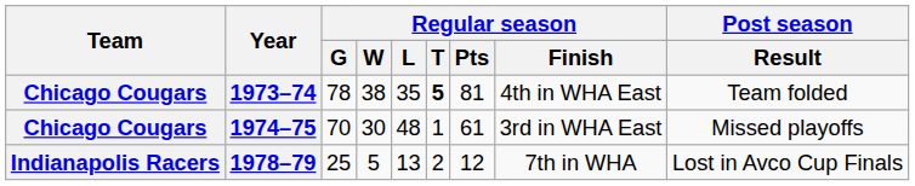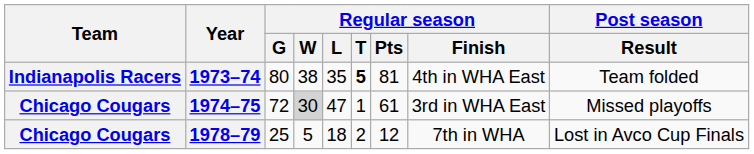 <table class="wikitable" style="font-size: 95%; text-align:center;">
 <tr>
 <th rowspan="2">Team</th>
 <th rowspan="2">Year</th>
 <th colspan="6"><a href='#'>Regular season</a></th>
 <th><a href='#'>Post season</a></th>
 </tr>
 <tr>
 <th>G</th>
 <th>W</th>
 <th>L</th>
 <th>T</th>
 <th>Pts</th>
 <th>Finish</th>
 <th>Result</th>
 </tr>
 <tr>
-<th><a href='#'>Chicago Cougars</a></th>
+<th><a href='#'>Indianapolis Racers</a></th>
 <th><a href='#'>1973–74</a></th>
-<td>78</td>
+<td>80</td>
 <td>38</td>
 <td>35</td>
 <td><strong>5</strong></td>
 <td>81</td>
 <td>4th in WHA East</td>
 <td>Team folded</td>
 </tr>
 <tr>
 <th><a href='#'>Chicago Cougars</a></th>
 <th><a href='#'>1974–75</a></th>
-<td>70</td>
-<td>30</td>
-<td>48</td>
+<td>72</td>
+<td style="background: lightgrey;">30</td>
+<td>47</td>
 <td>1</td>
 <td>61</td>
 <td>3rd in WHA East</td>
 <td>Missed playoffs</td>
 </tr>
 <tr>
-<th><a href='#'>Indianapolis Racers</a></th>
+<th><a href='#'>Chicago Cougars</a></th>
 <th><a href='#'>1978–79</a></th>
 <td>25</td>
 <td>5</td>
-<td>13</td>
+<td>18</td>
 <td>2</td>
 <td>12</td>
 <td>7th in WHA</td>
 <td>Lost in Avco Cup Finals</td>
 </tr>
 </table>
